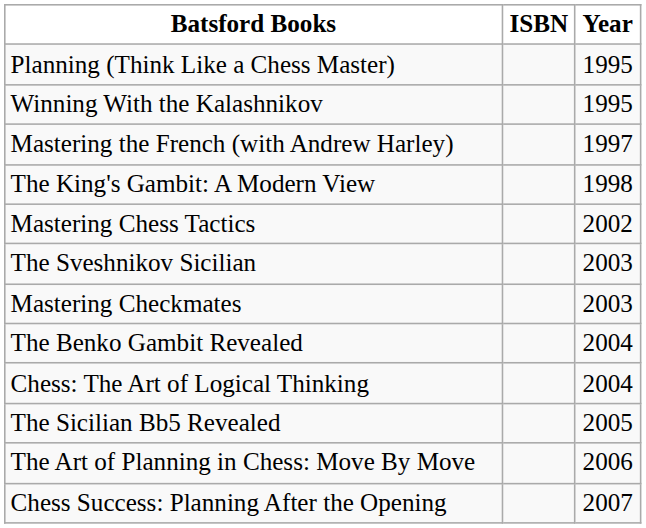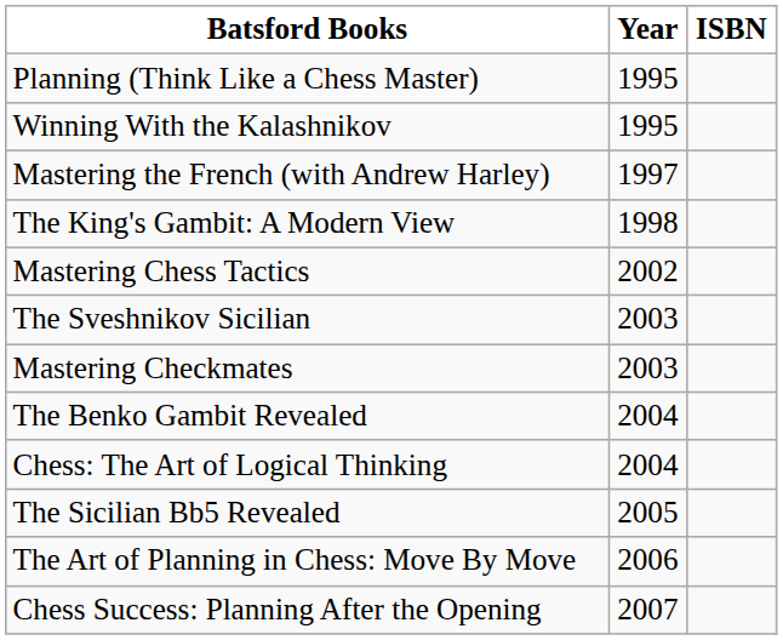 <table class="wikitable" width="65%">
 <tr>
 <th style="background-color: #ffffff; color:#000000;">Batsford Books</th>
+<th ! style="background-color: #ffffff; color:#000000;">Year</th>
 <th ! style="background-color: #ffffff; color:#000000;">ISBN</th>
-<th ! style="background-color: #ffffff; color:#000000;">Year</th>
 </tr>
 <tr>
 <td>Planning (Think Like a Chess Master)</td>
+<td align=center>1995</td>
 <td align=center></td>
-<td align=center>1995</td>
 </tr>
 <tr>
 <td>Winning With the Kalashnikov</td>
+<td align=center>1995</td>
 <td align=center></td>
-<td align=center>1995</td>
 </tr>
 <tr>
 <td>Mastering the French (with Andrew Harley)</td>
+<td align=center>1997</td>
 <td align=center></td>
-<td align=center>1997</td>
 </tr>
 <tr>
 <td>The King's Gambit: A Modern View</td>
+<td align=center>1998</td>
 <td align=center></td>
-<td align=center>1998</td>
 </tr>
 <tr>
 <td>Mastering Chess Tactics</td>
+<td align=center>2002</td>
 <td align=center></td>
-<td align=center>2002</td>
 </tr>
 <tr>
 <td>The Sveshnikov Sicilian</td>
+<td align=center>2003</td>
 <td align=center></td>
-<td align=center>2003</td>
 </tr>
 <tr>
 <td>Mastering Checkmates</td>
+<td align=center>2003</td>
 <td align=center></td>
-<td align=center>2003</td>
 </tr>
 <tr>
 <td>The Benko Gambit Revealed</td>
+<td align=center>2004</td>
 <td align=center></td>
-<td align=center>2004</td>
 </tr>
 <tr>
 <td>Chess: The Art of Logical Thinking</td>
+<td align=center>2004</td>
 <td align=center></td>
-<td align=center>2004</td>
 </tr>
 <tr>
 <td>The Sicilian Bb5 Revealed</td>
+<td align=center>2005</td>
 <td align=center></td>
-<td align=center>2005</td>
 </tr>
 <tr>
 <td>The Art of Planning in Chess: Move By Move</td>
+<td align=center>2006</td>
 <td align=center></td>
-<td align=center>2006</td>
 </tr>
 <tr>
 <td>Chess Success: Planning After the Opening</td>
+<td align=center>2007</td>
 <td align=center></td>
-<td align=center>2007</td>
 </tr>
 </table>
